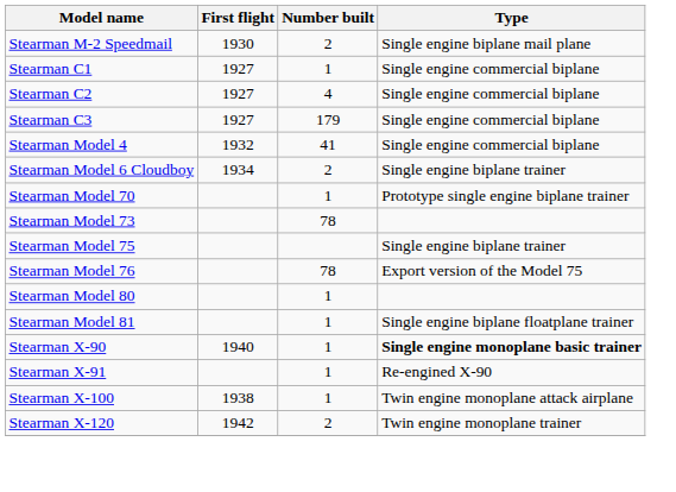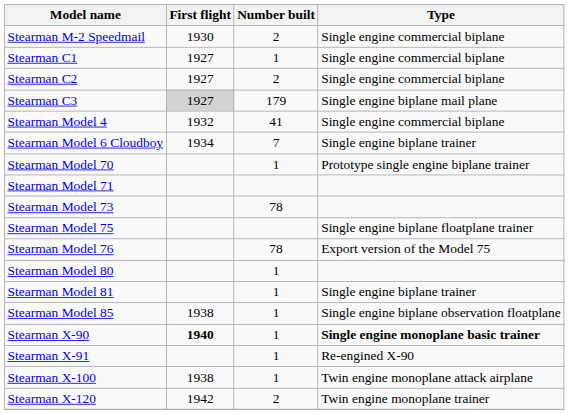 <table class="wikitable sortable">
 <tr>
 <th>Model name</th>
 <th>First flight</th>
 <th>Number built</th>
 <th>Type</th>
 </tr>
 <tr>
 <td align=left><a href='#'>Stearman M-2 Speedmail</a></td>
 <td align=center>1930</td>
 <td align=center>2</td>
-<td align=left>Single engine biplane mail plane</td>
+<td align=left>Single engine commercial biplane</td>
 </tr>
 <tr>
 <td align=left><a href='#'>Stearman C1</a></td>
 <td align=center>1927</td>
 <td align=center>1</td>
 <td align=left>Single engine commercial biplane</td>
 </tr>
 <tr>
 <td align=left><a href='#'>Stearman C2</a></td>
 <td align=center>1927</td>
-<td align=center>4</td>
+<td align=center>2</td>
 <td align=left>Single engine commercial biplane</td>
 </tr>
 <tr>
 <td align=left><a href='#'>Stearman C3</a></td>
-<td align=center>1927</td>
+<td align=center style="background: lightgrey;">1927</td>
 <td align=center>179</td>
-<td align=left>Single engine commercial biplane</td>
+<td align=left>Single engine biplane mail plane</td>
 </tr>
 <tr>
 <td align=left><a href='#'>Stearman Model 4</a></td>
 <td align=center>1932</td>
 <td align=center>41</td>
 <td align=left>Single engine commercial biplane</td>
 </tr>
 <tr>
 <td align=left><a href='#'>Stearman Model 6 Cloudboy</a></td>
 <td align=center>1934</td>
-<td align=center>2</td>
+<td align=center>7</td>
 <td align=left>Single engine biplane trainer</td>
 </tr>
 <tr>
 <td align=left><a href='#'>Stearman Model 70</a></td>
 <td align=center></td>
 <td align=center>1</td>
 <td align=left>Prototype single engine biplane trainer</td>
+</tr>
+<tr>
+<td align=left><a href='#'>Stearman Model 71</a></td>
+<td align=center></td>
+<td align=center></td>
+<td align=left></td>
 </tr>
 <tr>
 <td align=left><a href='#'>Stearman Model 73</a></td>
 <td align=center></td>
 <td align=center>78</td>
 <td align=left></td>
 </tr>
 <tr>
 <td align=left><a href='#'>Stearman Model 75</a></td>
 <td align=center></td>
 <td align=center></td>
-<td align=left>Single engine biplane trainer</td>
+<td align=left>Single engine biplane floatplane trainer</td>
 </tr>
 <tr>
 <td align=left><a href='#'>Stearman Model 76</a></td>
 <td align=center></td>
 <td align=center>78</td>
 <td align=left>Export version of the Model 75</td>
 </tr>
 <tr>
 <td align=left><a href='#'>Stearman Model 80</a></td>
 <td align=center></td>
 <td align=center>1</td>
 <td align=left></td>
 </tr>
 <tr>
 <td align=left><a href='#'>Stearman Model 81</a></td>
 <td align=center></td>
 <td align=center>1</td>
-<td align=left>Single engine biplane floatplane trainer</td>
+<td align=left>Single engine biplane trainer</td>
+</tr>
+<tr>
+<td align=left><a href='#'>Stearman Model 85</a></td>
+<td align=center>1938</td>
+<td align=center>1</td>
+<td align=left>Single engine biplane observation floatplane</td>
 </tr>
 <tr>
 <td align=left><a href='#'>Stearman X-90</a></td>
-<td align=center>1940</td>
+<td align=center><strong>1940</strong></td>
 <td align=center>1</td>
 <td align=left><strong>Single engine monoplane basic trainer</strong></td>
 </tr>
 <tr>
 <td align=left><a href='#'>Stearman X-91</a></td>
 <td align=center></td>
 <td align=center>1</td>
 <td align=left>Re-engined X-90</td>
 </tr>
 <tr>
 <td align=left><a href='#'>Stearman X-100</a></td>
 <td align=center>1938</td>
 <td align=center>1</td>
 <td align=left>Twin engine monoplane attack airplane</td>
 </tr>
 <tr>
 <td align=left><a href='#'>Stearman X-120</a></td>
 <td align=center>1942</td>
 <td align=center>2</td>
 <td align=left>Twin engine monoplane trainer</td>
 </tr>
 <tr>
 </tr>
 </table>
